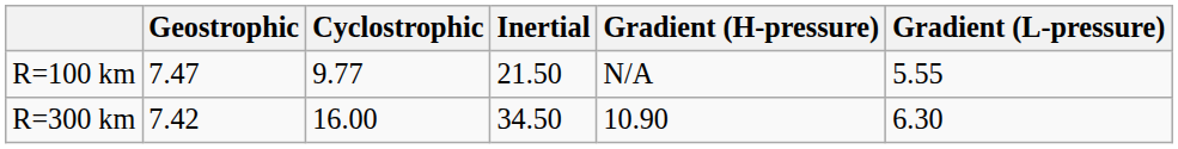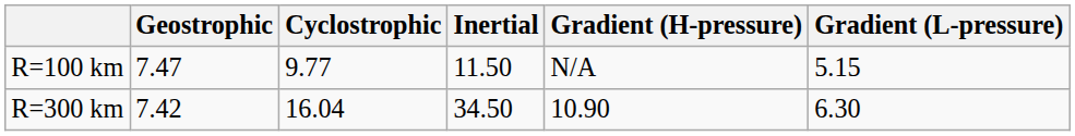 <table class="wikitable" border="1">
 <tr>
 <th></th>
 <th>Geostrophic</th>
 <th>Cyclostrophic</th>
 <th>Inertial</th>
 <th>Gradient (H-pressure)</th>
 <th>Gradient (L-pressure)</th>
 </tr>
 <tr>
 <td>R=100 km</td>
 <td>7.47</td>
 <td>9.77</td>
-<td>21.50</td>
+<td>11.50</td>
 <td>N/A</td>
-<td>5.55</td>
+<td>5.15</td>
 </tr>
 <tr>
 <td>R=300 km</td>
 <td>7.42</td>
-<td>16.00</td>
+<td>16.04</td>
 <td>34.50</td>
 <td>10.90</td>
 <td>6.30</td>
 </tr>
 </table>
